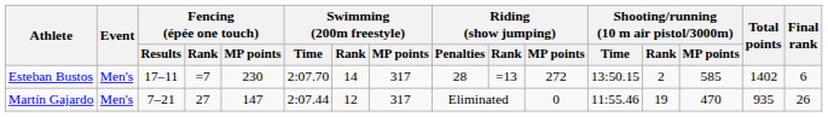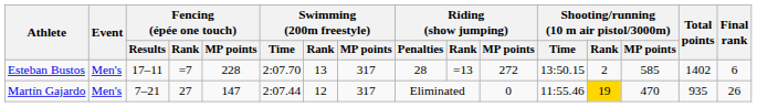 <table class="wikitable" border="1" style="font-size:90%">
 <tr>
 <th rowspan=2>Athlete</th>
 <th rowspan=2>Event</th>
 <th colspan=3>Fencing<br><span> (épée one touch)</span></th>
 <th colspan=3>Swimming<br><span> (200m freestyle)</span></th>
 <th colspan=3>Riding<br><span> (show jumping)</span></th>
 <th colspan=3>Shooting/running<br><span>(10 m air pistol/3000m)</span></th>
 <th rowspan=2>Total<br>points</th>
 <th rowspan=2>Final<br>rank</th>
 </tr>
 <tr style="font-size:95%">
 <th>Results</th>
 <th>Rank</th>
 <th>MP points</th>
 <th>Time</th>
 <th>Rank</th>
 <th>MP points</th>
 <th>Penalties</th>
 <th>Rank</th>
 <th>MP points</th>
 <th>Time</th>
 <th>Rank</th>
 <th>MP points</th>
 </tr>
 <tr align=center>
 <td align=left><a href='#'>Esteban Bustos</a></td>
 <td align=left><a href='#'>Men's</a></td>
 <td>17–11</td>
 <td>=7</td>
-<td>230</td>
+<td>228</td>
 <td>2:07.70</td>
-<td>14</td>
+<td>13</td>
 <td>317</td>
 <td>28</td>
 <td>=13</td>
 <td>272</td>
 <td>13:50.15</td>
 <td>2</td>
 <td>585</td>
 <td>1402</td>
 <td>6</td>
 </tr>
 <tr align=center>
 <td align=left><a href='#'>Martín Gajardo</a></td>
 <td align=left><a href='#'>Men's</a></td>
 <td>7–21</td>
 <td>27</td>
 <td>147</td>
 <td>2:07.44</td>
 <td>12</td>
 <td>317</td>
 <td colspan=2>Eliminated</td>
 <td>0</td>
 <td>11:55.46</td>
-<td>19</td>
+<td style="background: gold;">19</td>
 <td>470</td>
 <td>935</td>
 <td>26</td>
 </tr>
 </table>
